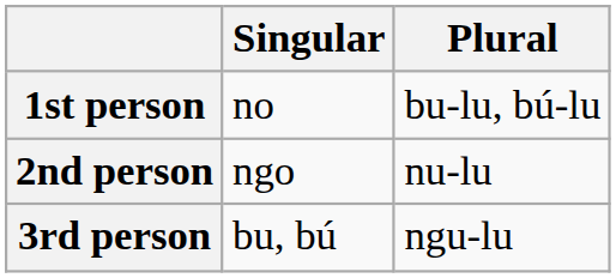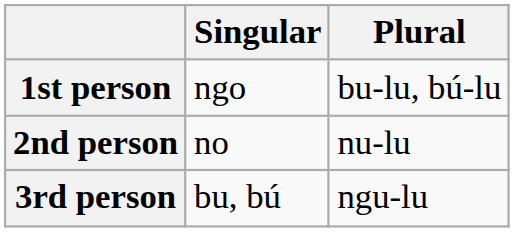 <table class="wikitable">
 <tr>
 <th></th>
 <th>Singular</th>
 <th>Plural</th>
 </tr>
 <tr>
 <th>1st person</th>
-<td>no</td>
+<td>ngo</td>
 <td>bu-lu, bú-lu</td>
 </tr>
 <tr>
 <th>2nd person</th>
-<td>ngo</td>
+<td>no</td>
 <td>nu-lu</td>
 </tr>
 <tr>
 <th>3rd person</th>
 <td>bu, bú</td>
 <td>ngu-lu</td>
 </tr>
 </table>
